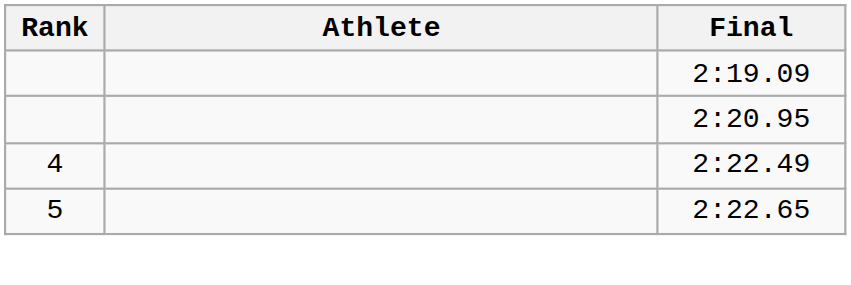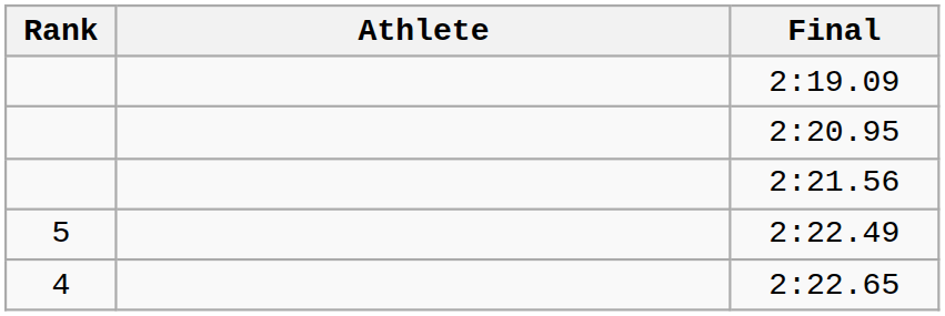 <table class=wikitable style="text-align:center">
 <tr>
 <th width=40>Rank</th>
 <th width=250>Athlete</th>
 <th width=80>Final</th>
 </tr>
 <tr>
 <td></td>
 <td align=left></td>
 <td>2:19.09</td>
 </tr>
 <tr>
 <td></td>
 <td align=left></td>
 <td>2:20.95</td>
 </tr>
 <tr>
-<td>4</td>
+<td></td>
+<td align=left></td>
+<td>2:21.56</td>
+</tr>
+<tr>
+<td>5</td>
 <td align=left></td>
 <td>2:22.49</td>
 </tr>
 <tr>
-<td>5</td>
+<td>4</td>
 <td align=left></td>
 <td>2:22.65</td>
 </tr>
 </table>
